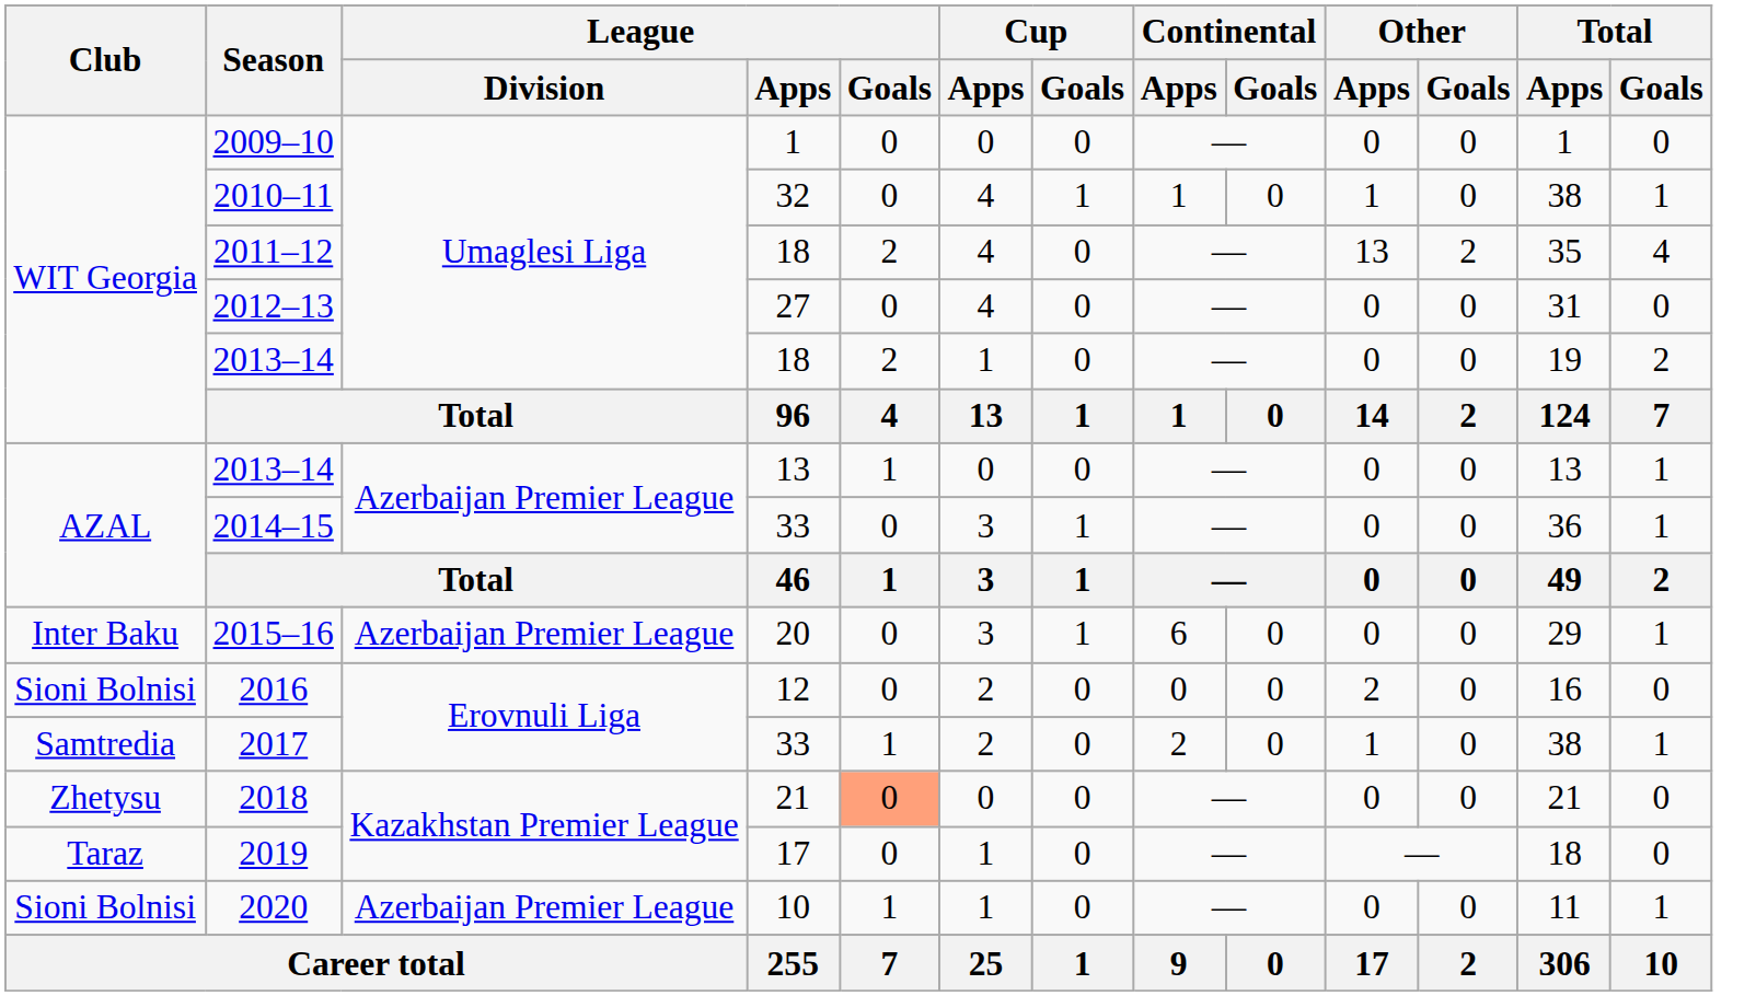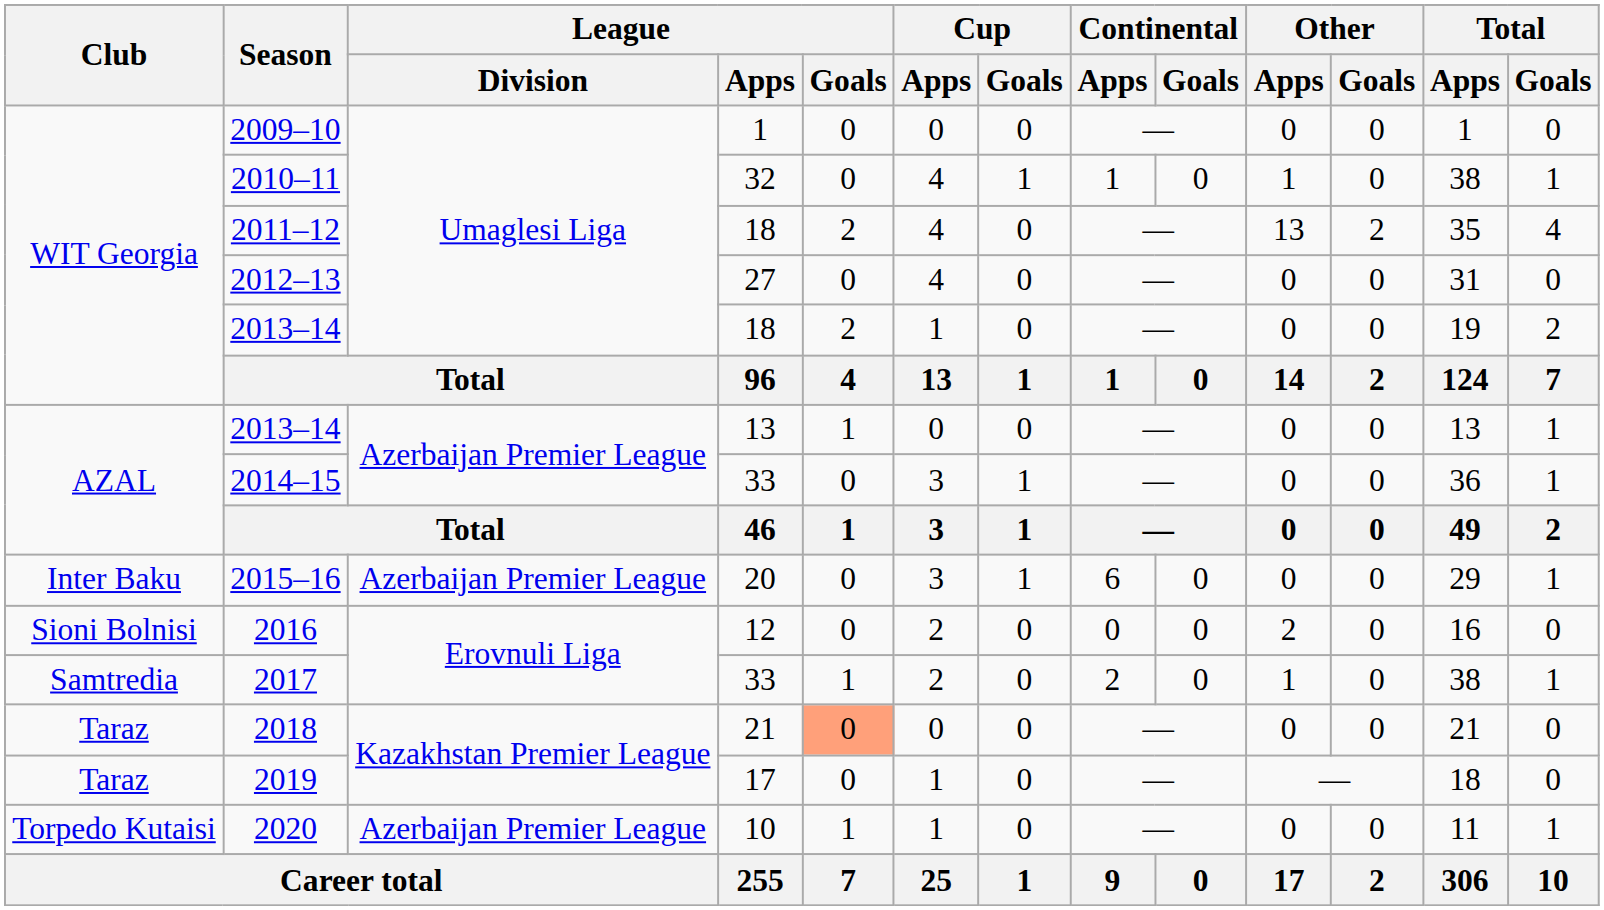 <table class="wikitable" style="text-align:center">
 <tr>
 <th rowspan="2">Club</th>
 <th rowspan="2">Season</th>
 <th colspan="3">League</th>
 <th colspan="2">Cup</th>
 <th colspan="2">Continental</th>
 <th colspan="2">Other</th>
 <th colspan="2">Total</th>
 </tr>
 <tr>
 <th>Division</th>
 <th>Apps</th>
 <th>Goals</th>
 <th>Apps</th>
 <th>Goals</th>
 <th>Apps</th>
 <th>Goals</th>
 <th>Apps</th>
 <th>Goals</th>
 <th>Apps</th>
 <th>Goals</th>
 </tr>
 <tr>
 <td rowspan="6"><a href='#'>WIT Georgia</a></td>
 <td><a href='#'>2009–10</a></td>
 <td rowspan="5"><a href='#'>Umaglesi Liga</a></td>
 <td>1</td>
 <td>0</td>
 <td>0</td>
 <td>0</td>
 <td colspan="2">—</td>
 <td>0</td>
 <td>0</td>
 <td>1</td>
 <td>0</td>
 </tr>
 <tr>
 <td><a href='#'>2010–11</a></td>
 <td>32</td>
 <td>0</td>
 <td>4</td>
 <td>1</td>
 <td>1</td>
 <td>0</td>
 <td>1</td>
 <td>0</td>
 <td>38</td>
 <td>1</td>
 </tr>
 <tr>
 <td><a href='#'>2011–12</a></td>
 <td>18</td>
 <td>2</td>
 <td>4</td>
 <td>0</td>
 <td colspan="2">—</td>
 <td>13</td>
 <td>2</td>
 <td>35</td>
 <td>4</td>
 </tr>
 <tr>
 <td><a href='#'>2012–13</a></td>
 <td>27</td>
 <td>0</td>
 <td>4</td>
 <td>0</td>
 <td colspan="2">—</td>
 <td>0</td>
 <td>0</td>
 <td>31</td>
 <td>0</td>
 </tr>
 <tr>
 <td><a href='#'>2013–14</a></td>
 <td>18</td>
 <td>2</td>
 <td>1</td>
 <td>0</td>
 <td colspan="2">—</td>
 <td>0</td>
 <td>0</td>
 <td>19</td>
 <td>2</td>
 </tr>
 <tr>
 <th colspan="2">Total</th>
 <th>96</th>
 <th>4</th>
 <th>13</th>
 <th>1</th>
 <th>1</th>
 <th>0</th>
 <th>14</th>
 <th>2</th>
 <th>124</th>
 <th>7</th>
 </tr>
 <tr>
 <td rowspan="3"><a href='#'>AZAL</a></td>
 <td><a href='#'>2013–14</a></td>
 <td rowspan="2"><a href='#'>Azerbaijan Premier League</a></td>
 <td>13</td>
 <td>1</td>
 <td>0</td>
 <td>0</td>
 <td colspan="2">—</td>
 <td>0</td>
 <td>0</td>
 <td>13</td>
 <td>1</td>
 </tr>
 <tr>
 <td><a href='#'>2014–15</a></td>
 <td>33</td>
 <td>0</td>
 <td>3</td>
 <td>1</td>
 <td colspan="2">—</td>
 <td>0</td>
 <td>0</td>
 <td>36</td>
 <td>1</td>
 </tr>
 <tr>
 <th colspan="2">Total</th>
 <th>46</th>
 <th>1</th>
 <th>3</th>
 <th>1</th>
 <th colspan="2">—</th>
 <th>0</th>
 <th>0</th>
 <th>49</th>
 <th>2</th>
 </tr>
 <tr>
 <td rowspan="1"><a href='#'>Inter Baku</a></td>
 <td><a href='#'>2015–16</a></td>
 <td rowspan="1"><a href='#'>Azerbaijan Premier League</a></td>
 <td>20</td>
 <td>0</td>
 <td>3</td>
 <td>1</td>
 <td>6</td>
 <td>0</td>
 <td>0</td>
 <td>0</td>
 <td>29</td>
 <td>1</td>
 </tr>
 <tr>
 <td rowspan="1"><a href='#'>Sioni Bolnisi</a></td>
 <td><a href='#'>2016</a></td>
 <td rowspan="2"><a href='#'>Erovnuli Liga</a></td>
 <td>12</td>
 <td>0</td>
 <td>2</td>
 <td>0</td>
 <td>0</td>
 <td>0</td>
 <td>2</td>
 <td>0</td>
 <td>16</td>
 <td>0</td>
 </tr>
 <tr>
 <td rowspan="1"><a href='#'>Samtredia</a></td>
 <td><a href='#'>2017</a></td>
 <td>33</td>
 <td>1</td>
 <td>2</td>
 <td>0</td>
 <td>2</td>
 <td>0</td>
 <td>1</td>
 <td>0</td>
 <td>38</td>
 <td>1</td>
 </tr>
 <tr>
-<td rowspan="1"><a href='#'>Zhetysu</a></td>
+<td rowspan="1"><a href='#'>Taraz</a></td>
 <td><a href='#'>2018</a></td>
 <td rowspan="2"><a href='#'>Kazakhstan Premier League</a></td>
 <td>21</td>
 <td style="background: lightsalmon;">0</td>
 <td>0</td>
 <td>0</td>
 <td colspan="2">—</td>
 <td>0</td>
 <td>0</td>
 <td>21</td>
 <td>0</td>
 </tr>
 <tr>
 <td rowspan="1"><a href='#'>Taraz</a></td>
 <td><a href='#'>2019</a></td>
 <td>17</td>
 <td>0</td>
 <td>1</td>
 <td>0</td>
 <td colspan="2">—</td>
 <td colspan="2">—</td>
 <td>18</td>
 <td>0</td>
 </tr>
 <tr>
-<td rowspan="1"><a href='#'>Sioni Bolnisi</a></td>
+<td rowspan="1"><a href='#'>Torpedo Kutaisi</a></td>
 <td><a href='#'>2020</a></td>
 <td rowspan="1"><a href='#'>Azerbaijan Premier League</a></td>
 <td>10</td>
 <td>1</td>
 <td>1</td>
 <td>0</td>
 <td colspan="2">—</td>
 <td>0</td>
 <td>0</td>
 <td>11</td>
 <td>1</td>
 </tr>
 <tr>
 <th colspan="3">Career total</th>
 <th>255</th>
 <th>7</th>
 <th>25</th>
 <th>1</th>
 <th>9</th>
 <th>0</th>
 <th>17</th>
 <th>2</th>
 <th>306</th>
 <th>10</th>
 </tr>
 </table>
